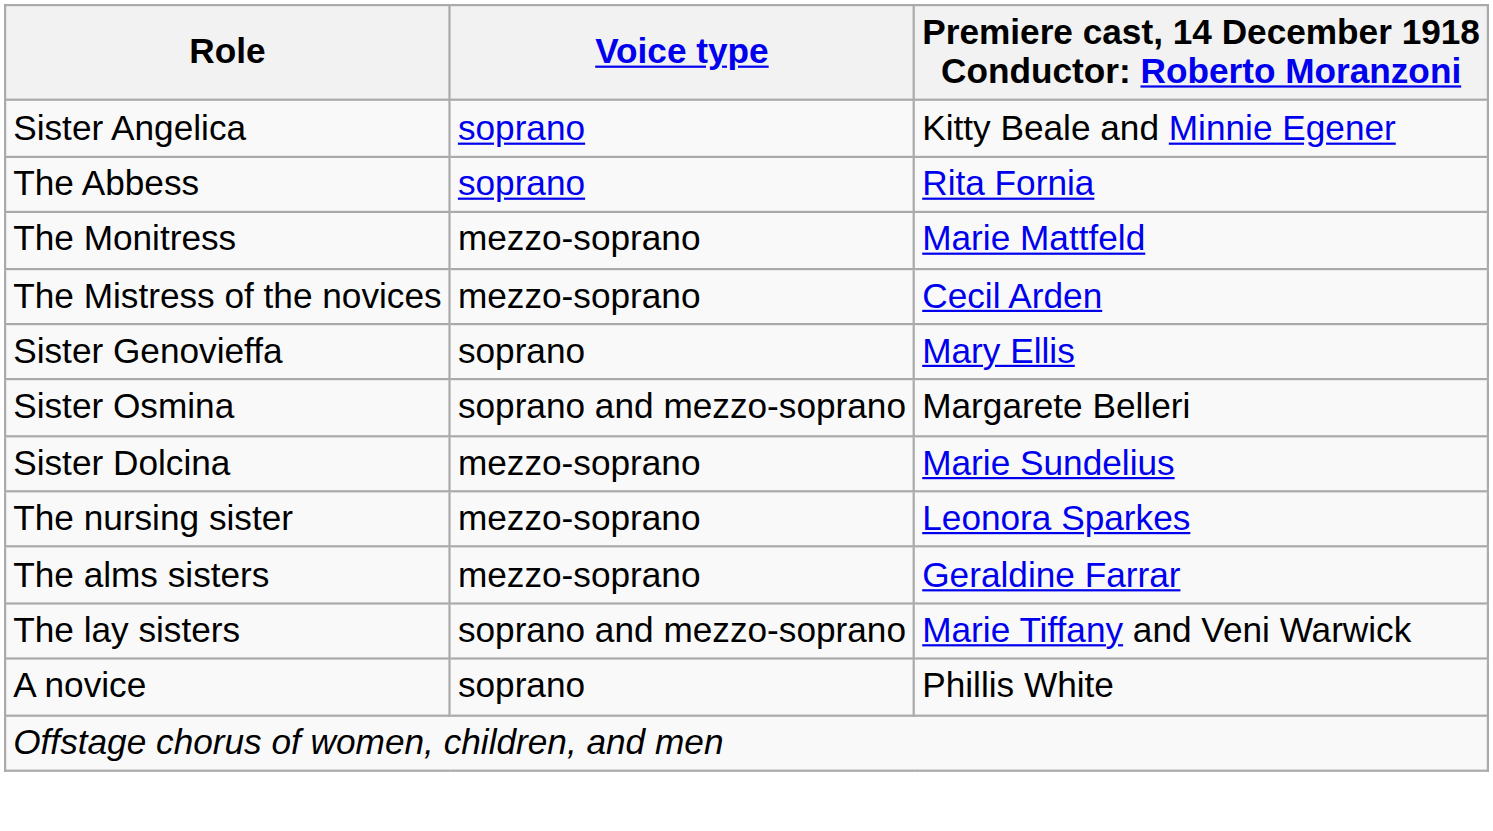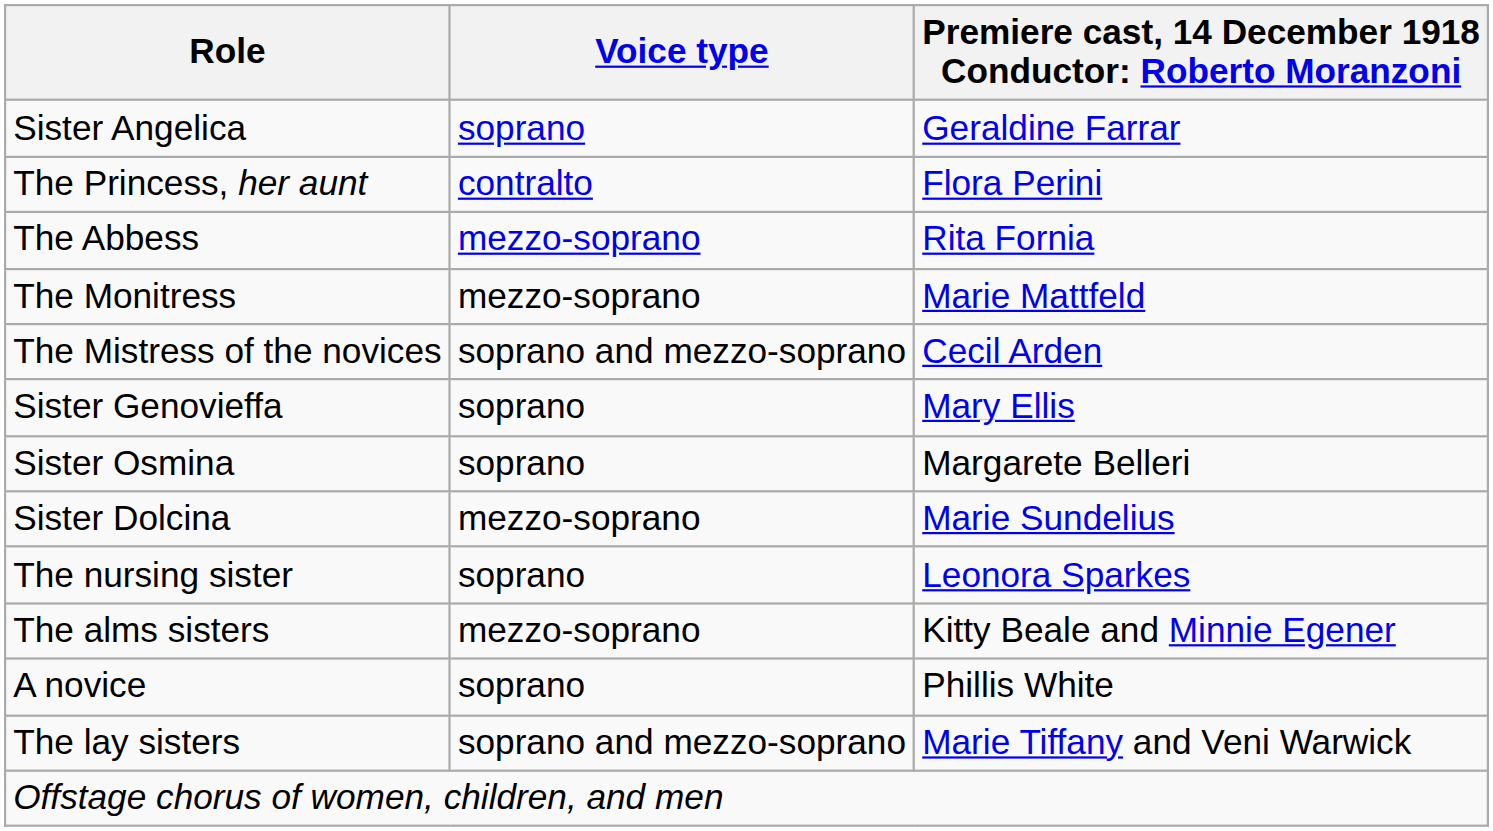 <table class="wikitable">
 <tr>
 <th>Role</th>
 <th><a href='#'>Voice type</a></th>
 <th>Premiere cast, 14 December 1918<br>Conductor: <a href='#'>Roberto Moranzoni</a></th>
 </tr>
 <tr>
 <td>Sister Angelica</td>
 <td><a href='#'>soprano</a></td>
-<td>Kitty Beale and <a href='#'>Minnie Egener</a></td>
+<td><a href='#'>Geraldine Farrar</a></td>
+</tr>
+<tr>
+<td>The Princess, <em>her aunt</em></td>
+<td><a href='#'>contralto</a></td>
+<td><a href='#'>Flora Perini</a></td>
 </tr>
 <tr>
 <td>The Abbess</td>
-<td><a href='#'>soprano</a></td>
+<td><a href='#'>mezzo-soprano</a></td>
 <td><a href='#'>Rita Fornia</a></td>
 </tr>
 <tr>
 <td>The Monitress</td>
 <td>mezzo-soprano</td>
 <td><a href='#'>Marie Mattfeld</a></td>
 </tr>
 <tr>
 <td>The Mistress of the novices</td>
-<td>mezzo-soprano</td>
+<td>soprano and mezzo-soprano</td>
 <td><a href='#'>Cecil Arden</a></td>
 </tr>
 <tr>
 <td>Sister Genovieffa</td>
 <td>soprano</td>
 <td><a href='#'>Mary Ellis</a></td>
 </tr>
 <tr>
 <td>Sister Osmina</td>
-<td>soprano and mezzo-soprano</td>
+<td>soprano</td>
 <td>Margarete Belleri</td>
 </tr>
 <tr>
 <td>Sister Dolcina</td>
 <td>mezzo-soprano</td>
 <td><a href='#'>Marie Sundelius</a></td>
 </tr>
 <tr>
 <td>The nursing sister</td>
-<td>mezzo-soprano</td>
+<td>soprano</td>
 <td><a href='#'>Leonora Sparkes</a></td>
 </tr>
 <tr>
 <td>The alms sisters</td>
 <td>mezzo-soprano</td>
-<td><a href='#'>Geraldine Farrar</a></td>
+<td>Kitty Beale and <a href='#'>Minnie Egener</a></td>
+</tr>
+<tr>
+<td>A novice</td>
+<td>soprano</td>
+<td>Phillis White</td>
 </tr>
 <tr>
 <td>The lay sisters</td>
 <td>soprano and mezzo-soprano</td>
 <td><a href='#'>Marie Tiffany</a> and Veni Warwick</td>
 </tr>
 <tr>
-<td>A novice</td>
-<td>soprano</td>
-<td>Phillis White</td>
-</tr>
-<tr>
 <td colspan="3"><em>Offstage chorus of women, children, and men</em></td>
 </tr>
 </table>
